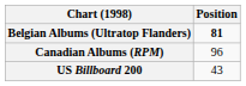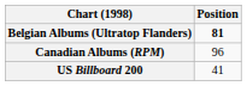 <table class="wikitable sortable plainrowheaders" style="text-align:center;">
 <tr>
 <th scope="column">Chart (1998)</th>
 <th scope="column">Position</th>
 </tr>
 <tr>
 <th scope="row">Belgian Albums (Ultratop Flanders)</th>
 <td><strong>81</strong></td>
 </tr>
 <tr>
 <th scope="row">Canadian Albums (<em>RPM</em>)</th>
 <td>96</td>
 </tr>
 <tr>
 <th scope="row">US <em>Billboard</em> 200</th>
-<td>43</td>
+<td>41</td>
 </tr>
 </table>
